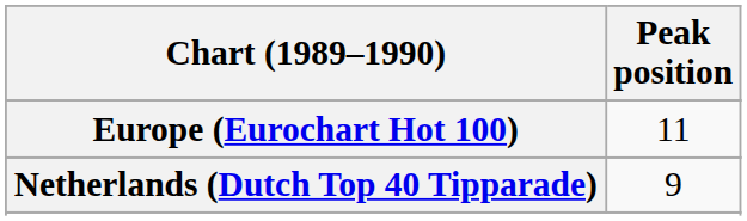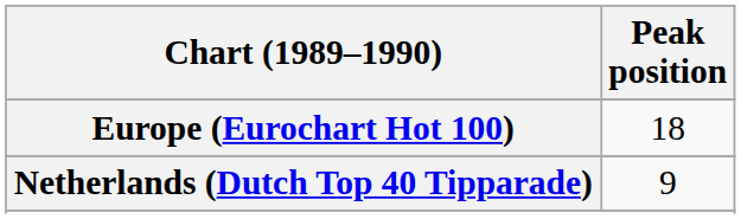 <table class="wikitable sortable plainrowheaders" style="text-align:center">
 <tr>
 <th>Chart (1989–1990)</th>
 <th>Peak<br>position</th>
 </tr>
 <tr>
 </tr>
 <tr>
 </tr>
 <tr>
 </tr>
 <tr>
 </tr>
 <tr>
 <th scope="row">Europe (<a href='#'>Eurochart Hot 100</a>)</th>
-<td>11</td>
+<td>18</td>
 </tr>
 <tr>
 </tr>
 <tr>
 <th scope="row">Netherlands (<a href='#'>Dutch Top 40 Tipparade</a>)</th>
 <td>9</td>
 </tr>
 <tr>
 </tr>
 <tr>
 </tr>
 <tr>
 </tr>
 <tr>
 </tr>
 <tr>
 </tr>
 <tr>
 </tr>
 <tr>
 </tr>
 <tr>
 </tr>
 </table>
